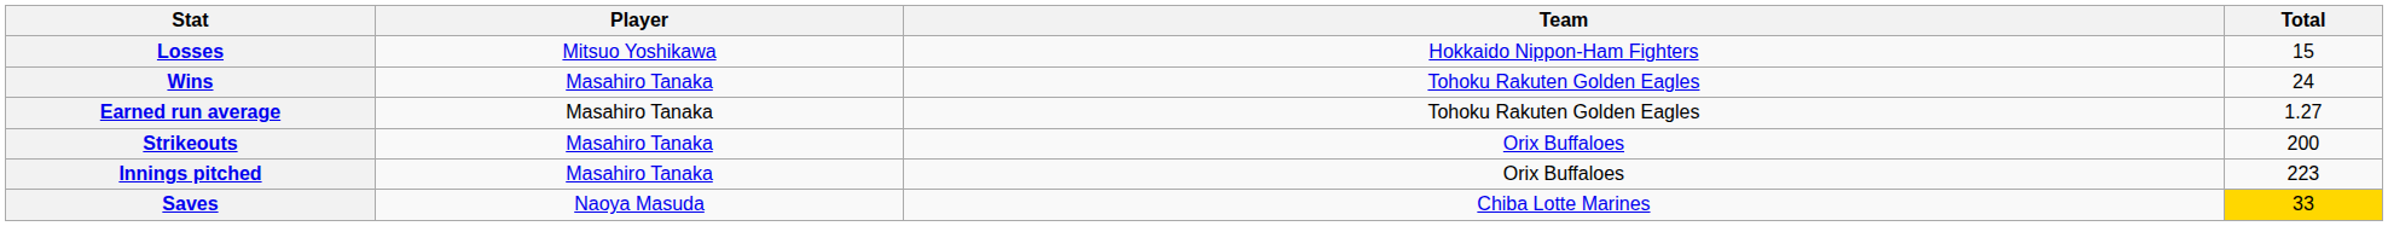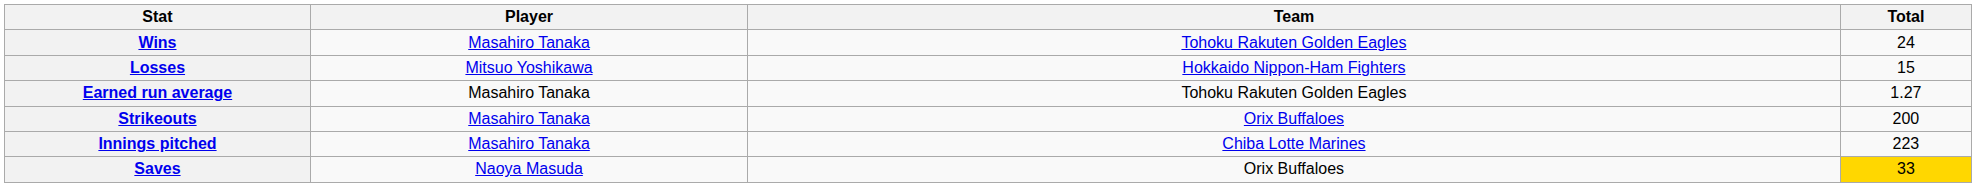 <table class="wikitable" style="text-align:center;">
 <tr>
 <th scope="col" width="7%">Stat</th>
 <th scope="col" width="10%">Player</th>
 <th scope="col" width="25%">Team</th>
 <th scope="col" width="3%">Total</th>
 </tr>
 <tr>
+<th scope="row" style="text-align:center;"><a href='#'>Wins</a></th>
+<td><a href='#'>Masahiro Tanaka</a></td>
+<td><a href='#'>Tohoku Rakuten Golden Eagles</a></td>
+<td>24</td>
+</tr>
+<tr>
 <th scope="row" style="text-align:center;"><a href='#'>Losses</a></th>
 <td><a href='#'>Mitsuo Yoshikawa</a></td>
 <td><a href='#'>Hokkaido Nippon-Ham Fighters</a></td>
 <td>15</td>
-</tr>
-<tr>
-<th scope="row" style="text-align:center;"><a href='#'>Wins</a></th>
-<td><a href='#'>Masahiro Tanaka</a></td>
-<td><a href='#'>Tohoku Rakuten Golden Eagles</a></td>
-<td>24</td>
 </tr>
 <tr>
 <th scope="row" style="text-align:center;"><a href='#'>Earned run average</a></th>
 <td>Masahiro Tanaka</td>
 <td>Tohoku Rakuten Golden Eagles</td>
 <td>1.27</td>
 </tr>
 <tr>
 <th scope="row" style="text-align:center;"><a href='#'>Strikeouts</a></th>
 <td><a href='#'>Masahiro Tanaka</a></td>
 <td><a href='#'>Orix Buffaloes</a></td>
 <td>200</td>
 </tr>
 <tr>
 <th scope="row" style="text-align:center;"><a href='#'>Innings pitched</a></th>
 <td><a href='#'>Masahiro Tanaka</a></td>
-<td>Orix Buffaloes</td>
+<td><a href='#'>Chiba Lotte Marines</a></td>
 <td>223</td>
 </tr>
 <tr>
 <th scope="row" style="text-align:center;"><a href='#'>Saves</a></th>
 <td><a href='#'>Naoya Masuda</a></td>
-<td><a href='#'>Chiba Lotte Marines</a></td>
+<td>Orix Buffaloes</td>
 <td style="background: gold;">33</td>
 </tr>
 </table>
